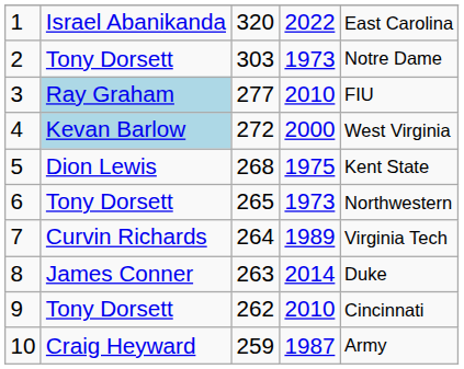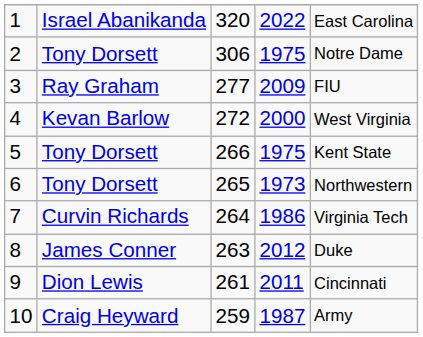 <table class="wikitable">
 <tr>
 </tr>
 <tr>
 <td>1</td>
 <td><a href='#'>Israel Abanikanda</a></td>
 <td>320</td>
 <td><a href='#'>2022</a></td>
 <td style="font-size:80%;">East Carolina</td>
 </tr>
 <tr>
 <td>2</td>
 <td><a href='#'>Tony Dorsett</a></td>
-<td>303</td>
-<td><a href='#'>1973</a></td>
+<td>306</td>
+<td><a href='#'>1975</a></td>
 <td style="font-size:80%;">Notre Dame</td>
 </tr>
 <tr>
 <td>3</td>
-<td style="background: lightblue;"><a href='#'>Ray Graham</a></td>
+<td><a href='#'>Ray Graham</a></td>
 <td>277</td>
-<td><a href='#'>2010</a></td>
+<td><a href='#'>2009</a></td>
 <td style="font-size:80%;">FIU</td>
 </tr>
 <tr>
 <td>4</td>
-<td style="background: lightblue;"><a href='#'>Kevan Barlow</a></td>
+<td><a href='#'>Kevan Barlow</a></td>
 <td>272</td>
 <td><a href='#'>2000</a></td>
 <td style="font-size:80%;">West Virginia</td>
 </tr>
 <tr>
 <td>5</td>
-<td><a href='#'>Dion Lewis</a></td>
-<td>268</td>
+<td><a href='#'>Tony Dorsett</a></td>
+<td>266</td>
 <td><a href='#'>1975</a></td>
 <td style="font-size:80%;">Kent State</td>
 </tr>
 <tr>
 <td>6</td>
 <td><a href='#'>Tony Dorsett</a></td>
 <td>265</td>
 <td><a href='#'>1973</a></td>
 <td style="font-size:80%;">Northwestern</td>
 </tr>
 <tr>
 <td>7</td>
 <td><a href='#'>Curvin Richards</a></td>
 <td>264</td>
-<td><a href='#'>1989</a></td>
+<td><a href='#'>1986</a></td>
 <td style="font-size:80%;">Virginia Tech</td>
 </tr>
 <tr>
 <td>8</td>
 <td><a href='#'>James Conner</a></td>
 <td>263</td>
-<td><a href='#'>2014</a></td>
+<td><a href='#'>2012</a></td>
 <td style="font-size:80%;">Duke</td>
 </tr>
 <tr>
 <td>9</td>
-<td><a href='#'>Tony Dorsett</a></td>
-<td>262</td>
-<td><a href='#'>2010</a></td>
+<td><a href='#'>Dion Lewis</a></td>
+<td>261</td>
+<td><a href='#'>2011</a></td>
 <td style="font-size:80%;">Cincinnati</td>
 </tr>
 <tr>
 <td>10</td>
 <td><a href='#'>Craig Heyward</a></td>
 <td>259</td>
 <td><a href='#'>1987</a></td>
 <td style="font-size:80%;">Army</td>
 </tr>
 </table>
